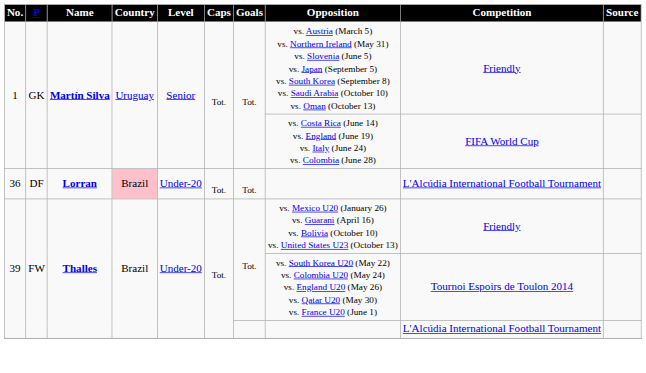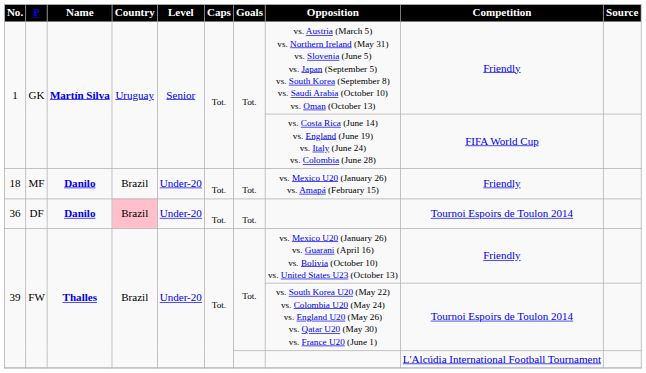 <table class="wikitable" style="text-align: center;">
 <tr>
 <th style="background:#000000; color:white; text-align:center;">No.</th>
 <th style="background:#000000; color:white; text-align:center;"><a href='#'>P</a></th>
 <th style="background:#000000; color:white; text-align:center;">Name</th>
 <th style="background:#000000; color:white; text-align:center;">Country</th>
 <th style="background:#000000; color:white; text-align:center;">Level</th>
 <th style="background:#000000; color:white; text-align:center;">Caps</th>
 <th style="background:#000000; color:white; text-align:center;">Goals</th>
 <th style="background:#000000; color:white; text-align:center;">Opposition</th>
 <th style="background:#000000; color:white; text-align:center;">Competition</th>
 <th style="background:#000000; color:white; text-align:center;">Source</th>
 </tr>
 <tr>
 <td rowspan=2>1</td>
 <td rowspan=2>GK</td>
 <td rowspan=2><strong><a href='#'>Martín Silva</a></strong></td>
 <td rowspan=2> <a href='#'>Uruguay</a></td>
 <td rowspan=2><a href='#'>Senior</a></td>
 <td rowspan=2><br><small>Tot.</small></td>
 <td rowspan=2><br><small>Tot.</small></td>
 <td><small>vs.  <a href='#'>Austria</a> (March 5)</small><br><small>vs.  <a href='#'>Northern Ireland</a> (May 31)</small><br><small>vs.  <a href='#'>Slovenia</a> (June 5)</small><br><small>vs.  <a href='#'>Japan</a> (September 5)</small><br><small>vs.  <a href='#'>South Korea</a> (September 8)</small><br><small>vs.  <a href='#'>Saudi Arabia</a> (October 10)</small><br><small>vs.  <a href='#'>Oman</a> (October 13)</small></td>
 <td><a href='#'>Friendly</a></td>
 <td></td>
 </tr>
 <tr>
 <td><small>vs.  <a href='#'>Costa Rica</a> (June 14)</small><br><small>vs.  <a href='#'>England</a> (June 19)</small><br><small>vs.  <a href='#'>Italy</a> (June 24)</small><br><small>vs.  <a href='#'>Colombia</a> (June 28)</small></td>
 <td><a href='#'>FIFA World Cup</a></td>
 <td></td>
 </tr>
 <tr>
+<td>18</td>
+<td>MF</td>
+<td><strong><a href='#'>Danilo</a></strong></td>
+<td> Brazil</td>
+<td><a href='#'>Under-20</a></td>
+<td><br><small>Tot.</small></td>
+<td><br><small>Tot.</small></td>
+<td><small>vs.  <a href='#'>Mexico U20</a> (January 26)</small><br><small>vs. <a href='#'>Amapá</a> (February 15)</small></td>
+<td><a href='#'>Friendly</a></td>
+<td></td>
+</tr>
+<tr>
 <td>36</td>
 <td>DF</td>
-<td><strong><a href='#'>Lorran</a></strong></td>
+<td><strong><a href='#'>Danilo</a></strong></td>
 <td style="background: pink;"> Brazil</td>
 <td><a href='#'>Under-20</a></td>
 <td><br><small>Tot.</small></td>
 <td><br><small>Tot.</small></td>
 <td></td>
-<td><a href='#'>L'Alcúdia International Football Tournament</a></td>
+<td><a href='#'>Tournoi Espoirs de Toulon 2014</a></td>
 <td></td>
 </tr>
 <tr>
 <td rowspan=3>39</td>
 <td rowspan=3>FW</td>
 <td rowspan=3><strong><a href='#'>Thalles</a></strong></td>
 <td rowspan=3> Brazil</td>
 <td rowspan=3><a href='#'>Under-20</a></td>
 <td rowspan=3><br><small>Tot.</small></td>
 <td rowspan=2><br><small>Tot.</small></td>
 <td><small>vs.  <a href='#'>Mexico U20</a> (January 26)</small><br><small>vs. <a href='#'>Guarani</a> (April 16)</small><br><small>vs.  <a href='#'>Bolivia</a> (October 10)</small><br><small>vs.  <a href='#'>United States U23</a> (October 13)</small></td>
 <td><a href='#'>Friendly</a></td>
 <td></td>
 </tr>
 <tr>
 <td><small>vs.  <a href='#'>South Korea U20</a> (May 22)</small><br><small>vs.  <a href='#'>Colombia U20</a> (May 24)</small><br><small>vs.  <a href='#'>England U20</a> (May 26)</small><br><small>vs.  <a href='#'>Qatar U20</a> (May 30)</small><br><small>vs.  <a href='#'>France U20</a> (June 1)</small></td>
 <td><a href='#'>Tournoi Espoirs de Toulon 2014</a></td>
 <td></td>
 </tr>
 <tr>
 <td></td>
 <td></td>
 <td><a href='#'>L'Alcúdia International Football Tournament</a></td>
 <td></td>
 </tr>
 <tr>
 </tr>
 </table>
